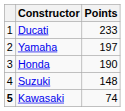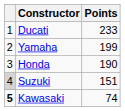 <table class="wikitable" style="font-size: 95%;">
 <tr>
 <th></th>
 <th>Constructor</th>
 <th>Points</th>
 </tr>
 <tr>
 <td align=center>1</td>
 <td> <a href='#'>Ducati</a></td>
 <td align=right>233</td>
 </tr>
 <tr>
 <td align=center>2</td>
 <td> <a href='#'>Yamaha</a></td>
-<td align=right>197</td>
+<td align=right>199</td>
 </tr>
 <tr>
 <td align=center>3</td>
 <td> <a href='#'>Honda</a></td>
 <td align=right>190</td>
 </tr>
 <tr>
-<td align=center>4</td>
+<td align=center style="background: lightgrey;">4</td>
 <td> <a href='#'>Suzuki</a></td>
-<td align=right>148</td>
+<td align=right>151</td>
 </tr>
 <tr>
 <td align=center><strong>5</strong></td>
 <td> <a href='#'>Kawasaki</a></td>
 <td align=right>74</td>
 </tr>
 </table>
